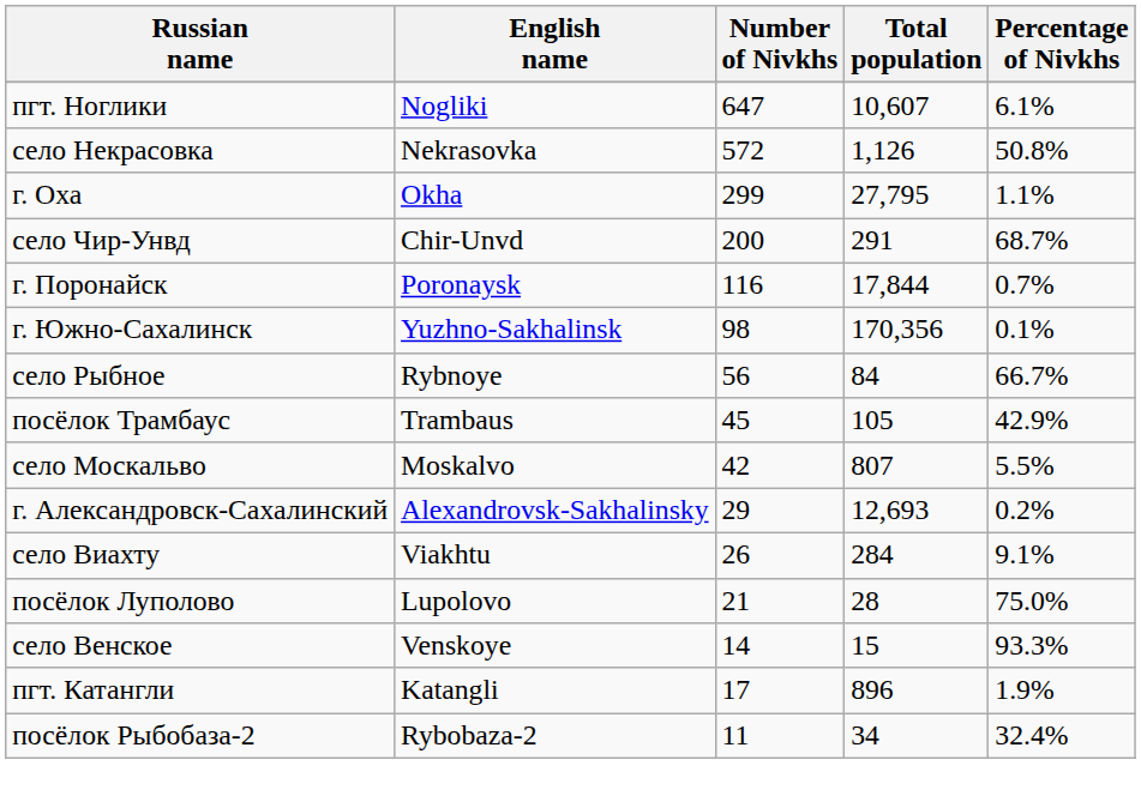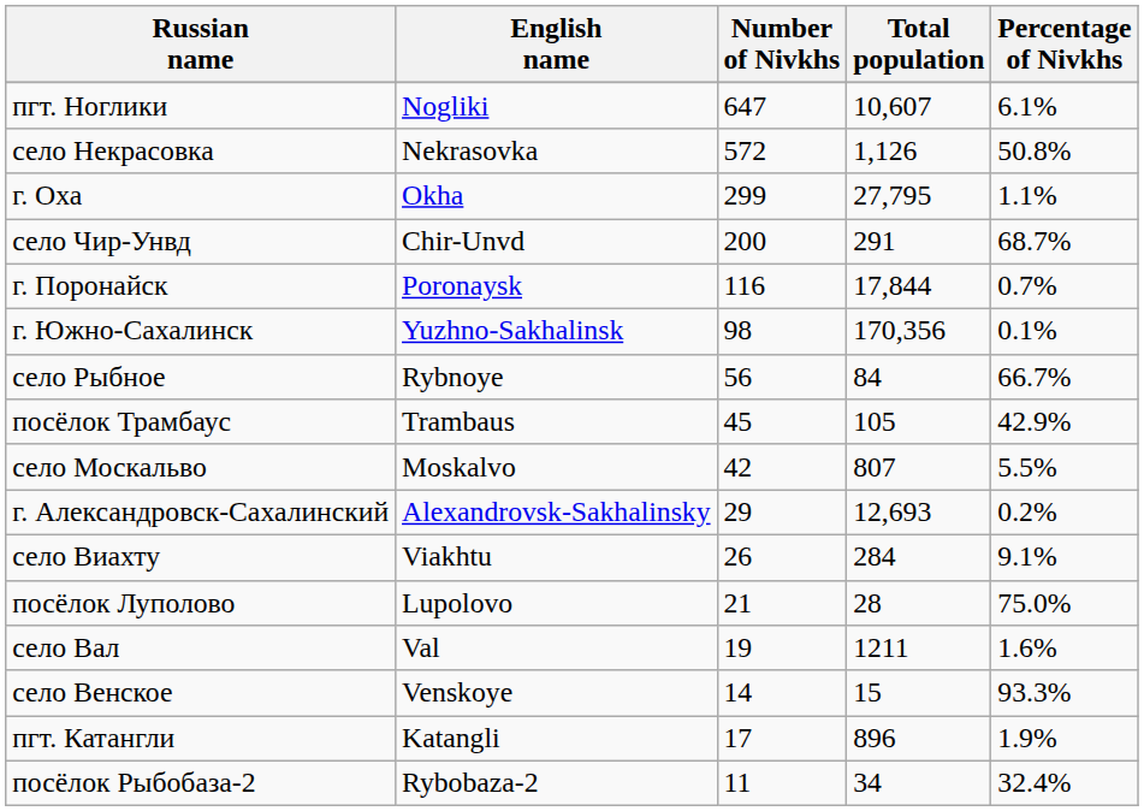 <table class="wikitable sortable">
 <tr>
 <th>Russian<br>name</th>
 <th>English<br>name</th>
 <th>Number<br>of Nivkhs</th>
 <th>Total<br>population</th>
 <th>Percentage<br>of Nivkhs</th>
 </tr>
 <tr>
 </tr>
 <tr>
 <td>пгт. Ноглики</td>
 <td><a href='#'>Nogliki</a></td>
 <td>647</td>
 <td>10,607</td>
 <td>6.1%</td>
 </tr>
 <tr>
 <td>село Некрасовка</td>
 <td>Nekrasovka</td>
 <td>572</td>
 <td>1,126</td>
 <td>50.8%</td>
 </tr>
 <tr>
 <td>г. Оха</td>
 <td><a href='#'>Okha</a></td>
 <td>299</td>
 <td>27,795</td>
 <td>1.1%</td>
 </tr>
 <tr>
 <td>село Чир-Унвд</td>
 <td>Chir-Unvd</td>
 <td>200</td>
 <td>291</td>
 <td>68.7%</td>
 </tr>
 <tr>
 <td>г. Поронайск</td>
 <td><a href='#'>Poronaysk</a></td>
 <td>116</td>
 <td>17,844</td>
 <td>0.7%</td>
 </tr>
 <tr>
 <td>г. Южно-Сахалинск</td>
 <td><a href='#'>Yuzhno-Sakhalinsk</a></td>
 <td>98</td>
 <td>170,356</td>
 <td>0.1%</td>
 </tr>
 <tr>
 <td>село Рыбное</td>
 <td>Rybnoye</td>
 <td>56</td>
 <td>84</td>
 <td>66.7%</td>
 </tr>
 <tr>
 <td>посёлок Трамбаус</td>
 <td>Trambaus</td>
 <td>45</td>
 <td>105</td>
 <td>42.9%</td>
 </tr>
 <tr>
 <td>село Москальво</td>
 <td>Moskalvo</td>
 <td>42</td>
 <td>807</td>
 <td>5.5%</td>
 </tr>
 <tr>
 <td>г. Александровск-Сахалинский</td>
 <td><a href='#'>Alexandrovsk-Sakhalinsky</a></td>
 <td>29</td>
 <td>12,693</td>
 <td>0.2%</td>
 </tr>
 <tr>
 <td>село Виахту</td>
 <td>Viakhtu</td>
 <td>26</td>
 <td>284</td>
 <td>9.1%</td>
 </tr>
 <tr>
 <td>посёлок Луполово</td>
 <td>Lupolovo</td>
 <td>21</td>
 <td>28</td>
 <td>75.0%</td>
 </tr>
 <tr>
+<td>село Вал</td>
+<td>Val</td>
+<td>19</td>
+<td>1211</td>
+<td>1.6%</td>
+</tr>
+<tr>
 <td>село Венское</td>
 <td>Venskoye</td>
 <td>14</td>
 <td>15</td>
 <td>93.3%</td>
 </tr>
 <tr>
 <td>пгт. Катангли</td>
 <td>Katangli</td>
 <td>17</td>
 <td>896</td>
 <td>1.9%</td>
 </tr>
 <tr>
 <td>посёлок Рыбобаза-2</td>
 <td>Rybobaza-2</td>
 <td>11</td>
 <td>34</td>
 <td>32.4%</td>
 </tr>
 </table>
